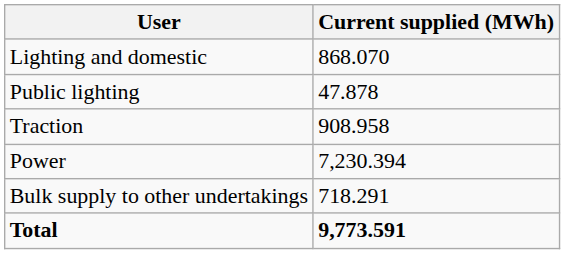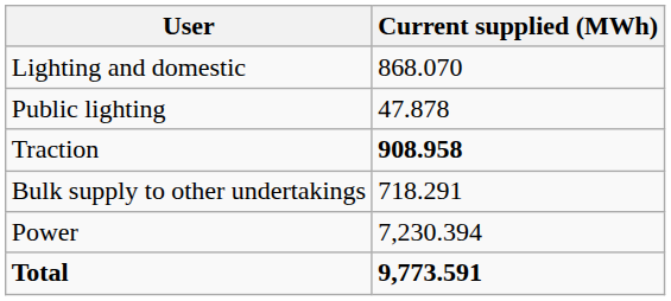 <table class="wikitable">
 <tr>
 <th>User</th>
 <th>Current supplied (MWh)</th>
 </tr>
 <tr>
 <td>Lighting and domestic</td>
 <td>868.070</td>
 </tr>
 <tr>
 <td>Public lighting</td>
 <td>47.878</td>
 </tr>
 <tr>
 <td>Traction</td>
-<td>908.958</td>
+<td><strong>908.958</strong></td>
+</tr>
+<tr>
+<td>Bulk supply to other undertakings</td>
+<td>718.291</td>
 </tr>
 <tr>
 <td>Power</td>
 <td>7,230.394</td>
 </tr>
 <tr>
-<td>Bulk supply to other undertakings</td>
-<td>718.291</td>
-</tr>
-<tr>
 <td><strong>Total</strong></td>
 <td><strong>9,773.591</strong></td>
 </tr>
 </table>
